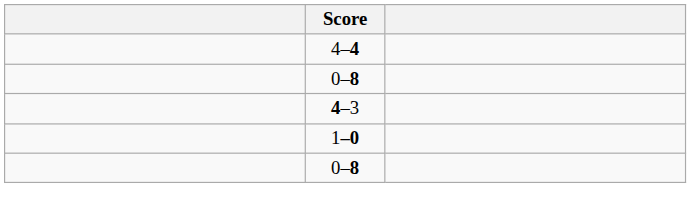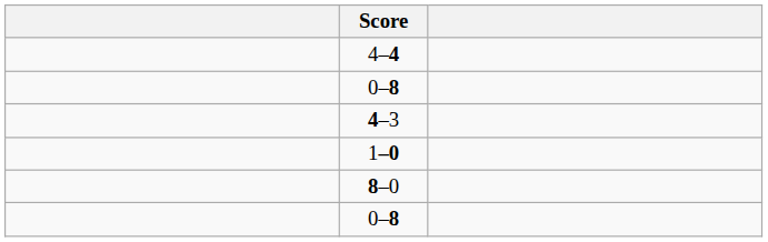 <table class="wikitable" style="text-align: center;">
 <tr>
 <th width=250></th>
 <th width=60>Score</th>
 <th width=250></th>
 </tr>
 <tr>
 <td align=left></td>
 <td>4–<strong>4</strong></td>
 <td align=left><strong></strong></td>
 </tr>
 <tr>
 <td align=left></td>
 <td>0–<strong>8</strong></td>
 <td align=left><strong></td>
 </tr>
 <tr>
 <td align=left></strong></td>
 <td><strong>4</strong>–3</td>
 <td align=left></td>
 </tr>
 <tr>
 <td align=left><strong></td>
 <td></strong>1<strong>–0</td>
 <td align=left></td>
 </tr>
 <tr>
+<td align=left></strong></td>
+<td><strong>8</strong>–0</td>
+<td align=left></td>
+</tr>
+<tr>
 <td align=left></td>
 <td>0–<strong>8</strong></td>
 <td align=left><strong></td>
 </tr>
 </table>
